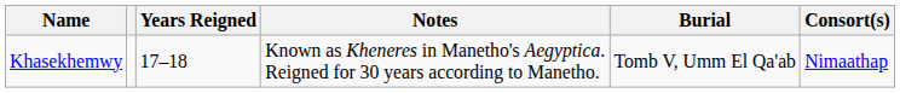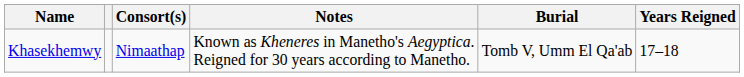 <table class="wikitable">
 <tr>
 <th>Name</th>
 <th></th>
-<th>Years Reigned</th>
+<th>Consort(s)</th>
 <th>Notes</th>
 <th>Burial</th>
-<th>Consort(s)</th>
+<th>Years Reigned</th>
 </tr>
 <tr>
 <td><a href='#'>Khasekhemwy</a></td>
 <td></td>
-<td>17–18</td>
+<td><a href='#'>Nimaathap</a></td>
 <td>Known as <em>Kheneres</em> in Manetho's <em>Aegyptica</em>.<br>Reigned for 30 years according to Manetho.</td>
 <td>Tomb V, Umm El Qa'ab</td>
-<td><a href='#'>Nimaathap</a></td>
+<td>17–18</td>
 </tr>
 </table>
